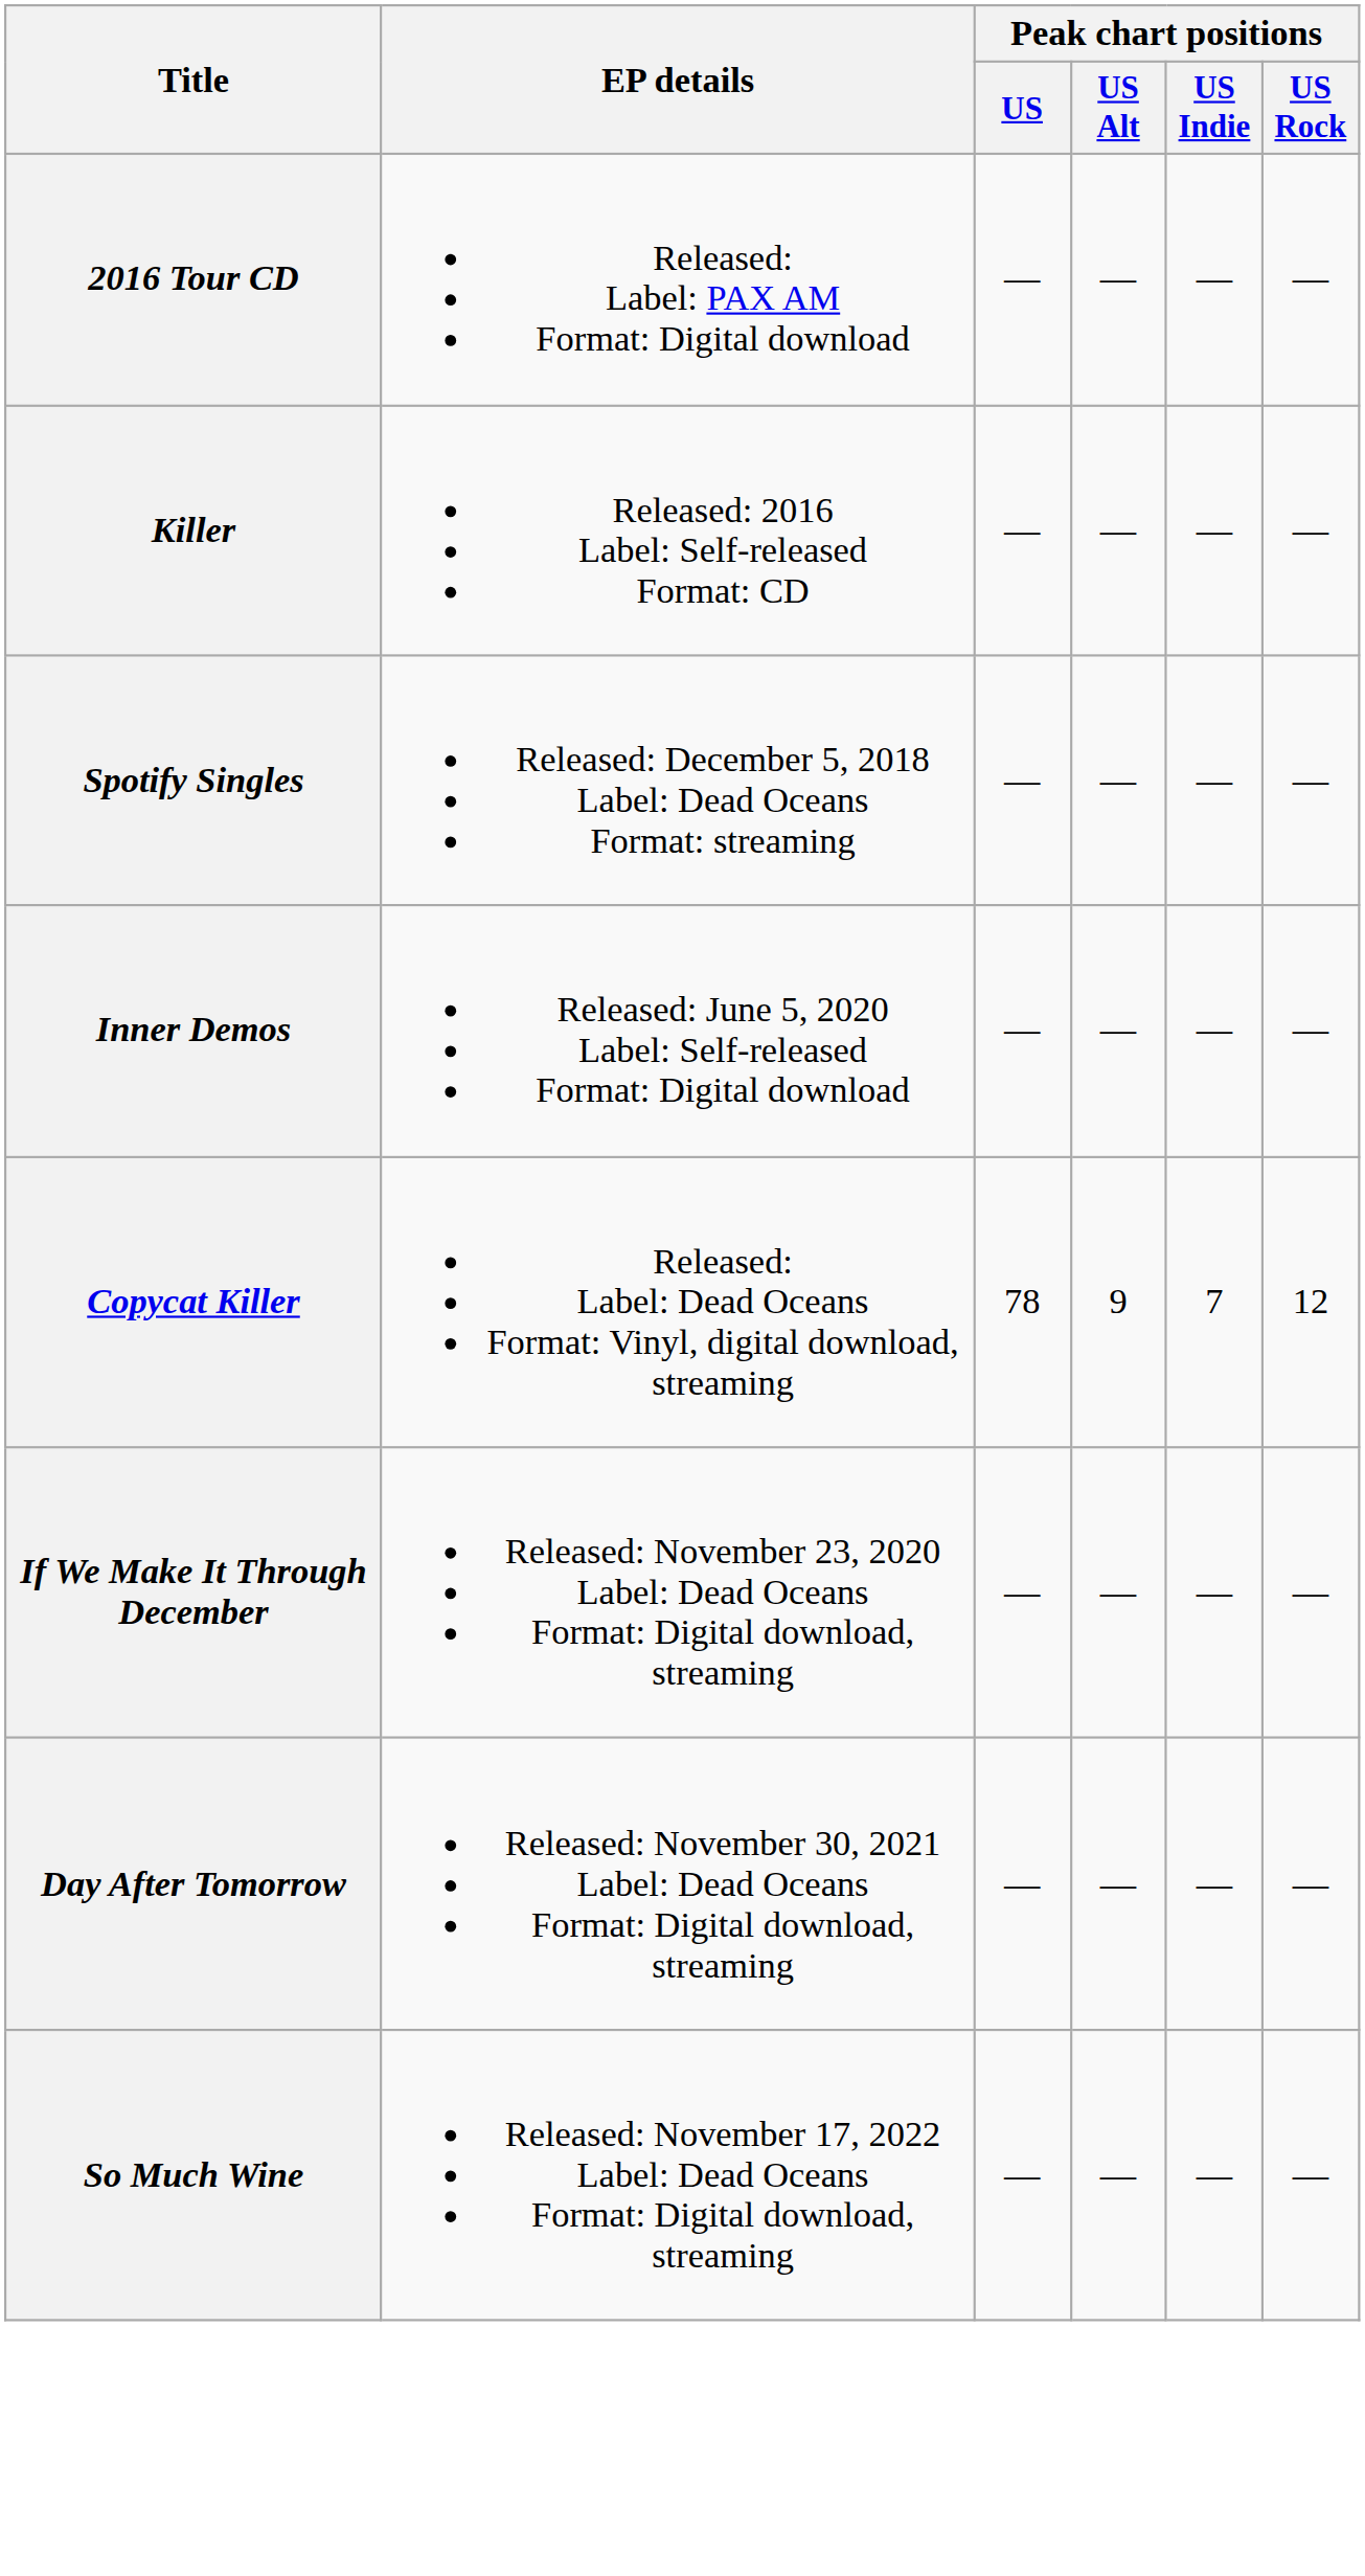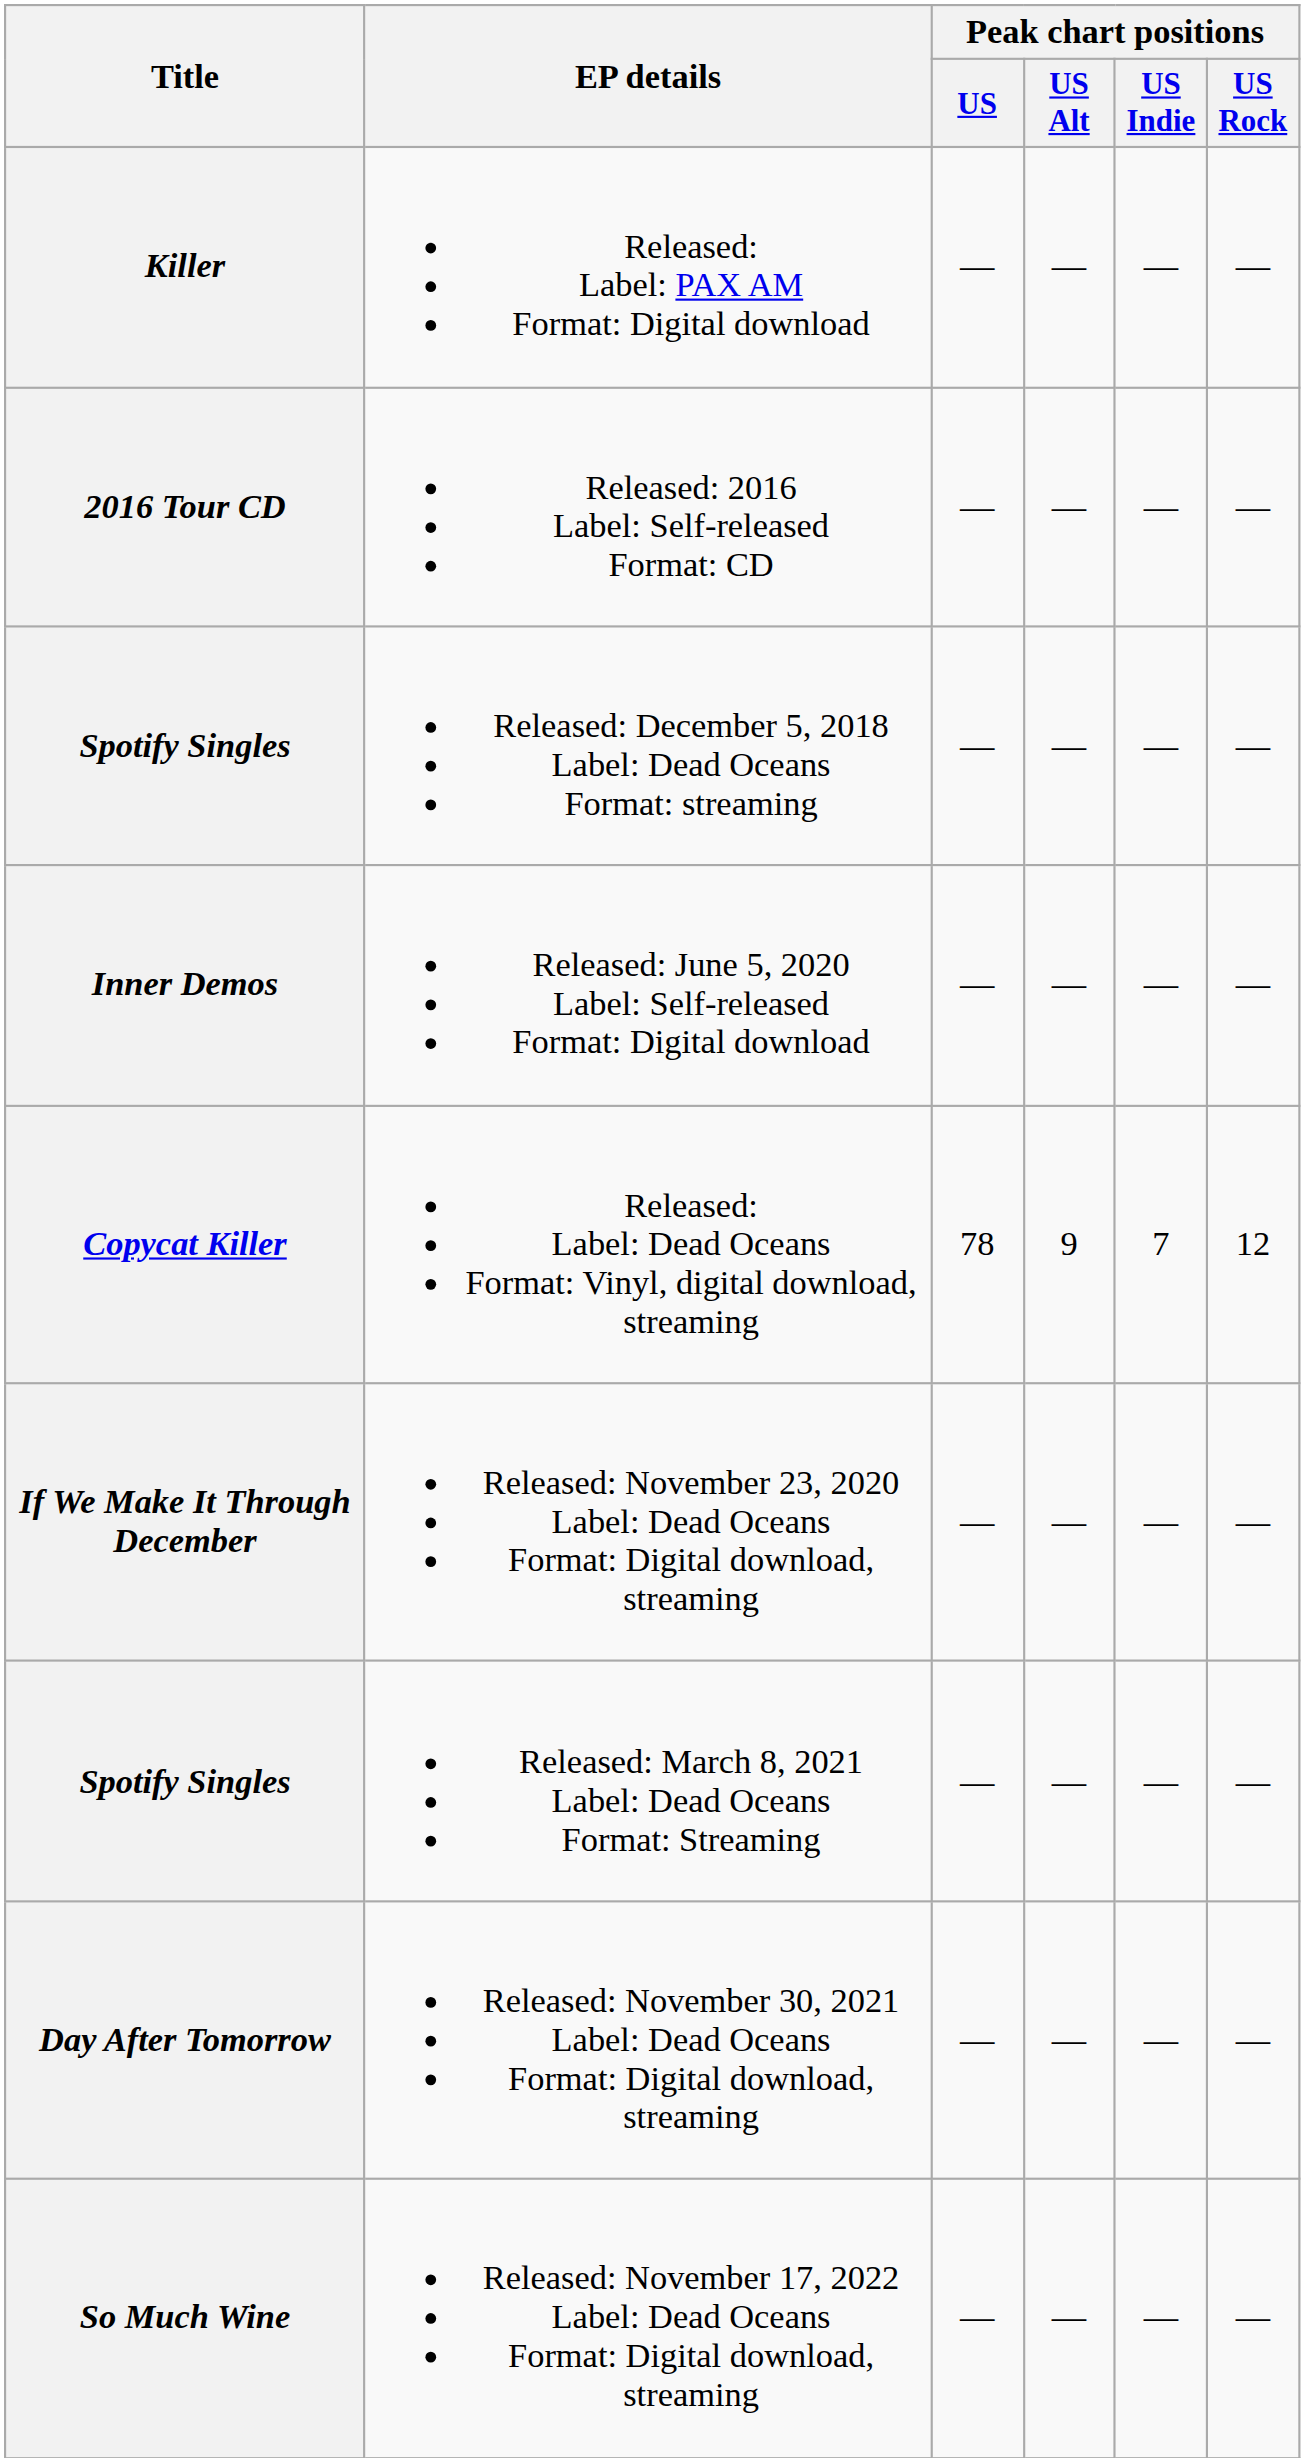 <table class="wikitable plainrowheaders" style="text-align:center;">
 <tr>
 <th scope="col" rowspan="2" style="width:10em;">Title</th>
 <th scope="col" rowspan="2" style="width:16em;">EP details</th>
 <th scope="col" colspan="4">Peak chart positions</th>
 </tr>
 <tr>
 <th scope="col" style="width:2.5em;font-size:90%;"><a href='#'>US</a><br></th>
 <th scope="col" style="width:2.5em;font-size:90%;"><a href='#'>US<br>Alt</a><br></th>
 <th scope="col" style="width:2.5em;font-size:90%;"><a href='#'>US<br>Indie</a><br></th>
 <th scope="col" style="width:2.5em;font-size:90%;"><a href='#'>US<br>Rock</a><br></th>
 </tr>
 <tr>
-<th scope="row"><em>2016 Tour CD</em></th>
+<th scope="row"><em>Killer</em></th>
 <td><br><ul><li>Released: </li><li>Label: <a href='#'>PAX AM</a></li><li>Format: Digital download</li></ul></td>
 <td>—</td>
 <td>—</td>
 <td>—</td>
 <td>—</td>
 </tr>
 <tr>
-<th scope="row"><em>Killer</em></th>
+<th scope="row"><em>2016 Tour CD</em></th>
 <td><br><ul><li>Released: 2016</li><li>Label: Self-released</li><li>Format: CD</li></ul></td>
 <td>—</td>
 <td>—</td>
 <td>—</td>
 <td>—</td>
 </tr>
 <tr>
 <th scope="row"><em>Spotify Singles</em></th>
 <td><br><ul><li>Released: December 5, 2018</li><li>Label: Dead Oceans</li><li>Format: streaming</li></ul></td>
 <td>—</td>
 <td>—</td>
 <td>—</td>
 <td>—</td>
 </tr>
 <tr>
 <th scope="row"><em>Inner Demos</em></th>
 <td><br><ul><li>Released: June 5, 2020</li><li>Label: Self-released</li><li>Format: Digital download</li></ul></td>
 <td>—</td>
 <td>—</td>
 <td>—</td>
 <td>—</td>
 </tr>
 <tr>
 <th scope="row"><em><a href='#'>Copycat Killer</a></em> </th>
 <td><br><ul><li>Released: </li><li>Label: Dead Oceans</li><li>Format: Vinyl, digital download, streaming</li></ul></td>
 <td>78</td>
 <td>9</td>
 <td>7</td>
 <td>12</td>
 </tr>
 <tr>
 <th scope="row"><em>If We Make It Through December</em></th>
 <td><br><ul><li>Released: November 23, 2020</li><li>Label: Dead Oceans</li><li>Format: Digital download, streaming</li></ul></td>
 <td>—</td>
 <td>—</td>
 <td>—</td>
 <td>—</td>
 </tr>
 <tr>
+<th scope="row"><em>Spotify Singles</em></th>
+<td><br><ul><li>Released: March 8, 2021</li><li>Label: Dead Oceans</li><li>Format: Streaming</li></ul></td>
+<td>—</td>
+<td>—</td>
+<td>—</td>
+<td>—</td>
+</tr>
+<tr>
 <th scope="row"><em>Day After Tomorrow</em></th>
 <td><br><ul><li>Released: November 30, 2021</li><li>Label: Dead Oceans</li><li>Format: Digital download, streaming</li></ul></td>
 <td>—</td>
 <td>—</td>
 <td>—</td>
 <td>—</td>
 </tr>
 <tr>
 <th scope="row"><em>So Much Wine</em></th>
 <td><br><ul><li>Released: November 17, 2022</li><li>Label: Dead Oceans</li><li>Format: Digital download, streaming</li></ul></td>
 <td>—</td>
 <td>—</td>
 <td>—</td>
 <td>—</td>
 </tr>
 </table>
